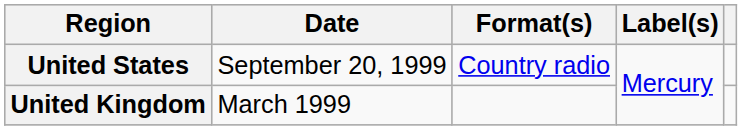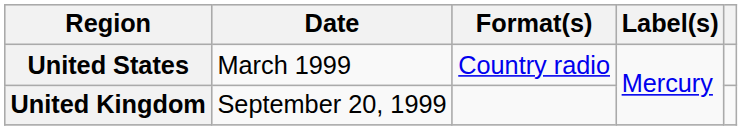 <table class="wikitable plainrowheaders">
 <tr>
 <th>Region</th>
 <th>Date</th>
 <th>Format(s)</th>
 <th>Label(s)</th>
 <th></th>
 </tr>
 <tr>
 <th scope="row">United States</th>
-<td>September 20, 1999</td>
+<td>March 1999</td>
 <td><a href='#'>Country radio</a></td>
 <td rowspan="2"><a href='#'>Mercury</a></td>
 <td align="center"></td>
 </tr>
 <tr>
 <th scope="row">United Kingdom</th>
-<td>March 1999</td>
+<td>September 20, 1999</td>
 <td></td>
 <td align="center"></td>
 </tr>
 </table>
